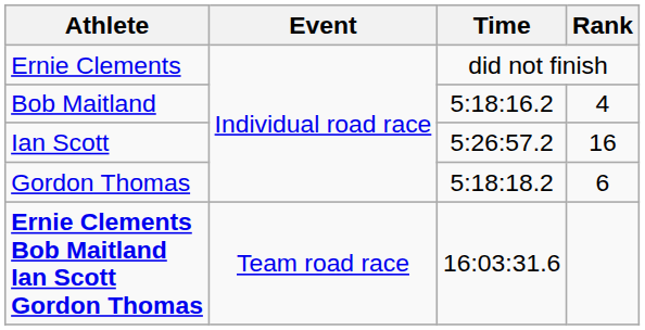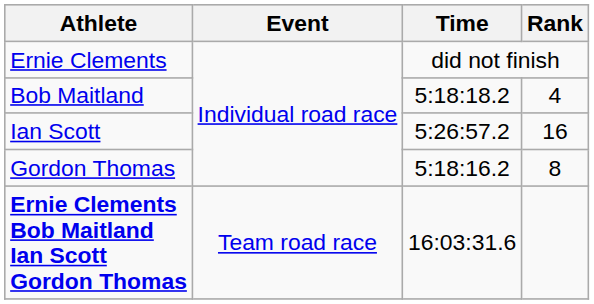 <table class=wikitable style=font-size:90%;text-align:center>
 <tr>
 <th>Athlete</th>
 <th>Event</th>
 <th>Time</th>
 <th>Rank</th>
 </tr>
 <tr>
 <td align=left><a href='#'>Ernie Clements</a></td>
 <td rowspan=4 align=left><a href='#'>Individual road race</a></td>
 <td colspan=2>did not finish</td>
 </tr>
 <tr>
 <td align=left><a href='#'>Bob Maitland</a></td>
-<td>5:18:16.2</td>
+<td>5:18:18.2</td>
 <td>4</td>
 </tr>
 <tr>
 <td align=left><a href='#'>Ian Scott</a></td>
 <td>5:26:57.2</td>
 <td>16</td>
 </tr>
 <tr>
 <td align=left><a href='#'>Gordon Thomas</a></td>
-<td>5:18:18.2</td>
-<td>6</td>
+<td>5:18:16.2</td>
+<td>8</td>
 </tr>
 <tr>
 <td align=left><strong><a href='#'>Ernie Clements</a><br><a href='#'>Bob Maitland</a><br><a href='#'>Ian Scott</a><br><a href='#'>Gordon Thomas</a></strong></td>
 <td rowspan=4><a href='#'>Team road race</a></td>
 <td>16:03:31.6</td>
 <td></td>
 </tr>
 </table>
